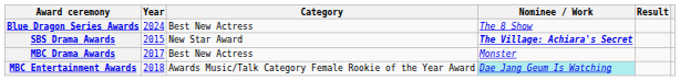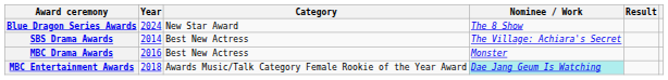 <table class="wikitable plainrowheaders">
 <tr>
 <th scope="col">Award ceremony</th>
 <th scope="col">Year</th>
 <th scope="col">Category</th>
 <th scope="col">Nominee / Work</th>
 <th scope="col">Result</th>
 <th scope="col" class="unsortable"></th>
 </tr>
 <tr>
 <th scope="row"><a href='#'>Blue Dragon Series Awards</a></th>
 <td style="text-align:center"><a href='#'>2024</a></td>
-<td>Best New Actress</td>
+<td>New Star Award</td>
 <td><em><a href='#'>The 8 Show</a></em></td>
 <td></td>
 <td style="text-align:center"></td>
 </tr>
 <tr>
 <th scope="row"><a href='#'>SBS Drama Awards</a></th>
-<td style="text-align:center"><a href='#'>2015</a></td>
-<td>New Star Award</td>
-<td><strong><em><a href='#'>The Village: Achiara's Secret</a></em></strong></td>
+<td style="text-align:center"><a href='#'>2014</a></td>
+<td>Best New Actress</td>
+<td><em><a href='#'>The Village: Achiara's Secret</a></em></td>
 <td></td>
 <td style="text-align:center"></td>
 </tr>
 <tr>
 <th scope="row"><a href='#'>MBC Drama Awards</a></th>
-<td style="text-align:center"><a href='#'>2017</a></td>
+<td style="text-align:center"><a href='#'>2016</a></td>
 <td>Best New Actress</td>
 <td><em><a href='#'>Monster</a></em></td>
 <td></td>
 <td style="text-align:center"></td>
 </tr>
 <tr>
 <th scope="row"><a href='#'>MBC Entertainment Awards</a></th>
 <td style="text-align:center"><a href='#'>2018</a></td>
 <td>Awards Music/Talk Category Female Rookie of the Year Award</td>
 <td style="background: paleturquoise;"><em><a href='#'>Dae Jang Geum Is Watching</a></em></td>
 <td></td>
 <td style="text-align:center"></td>
 </tr>
 </table>
